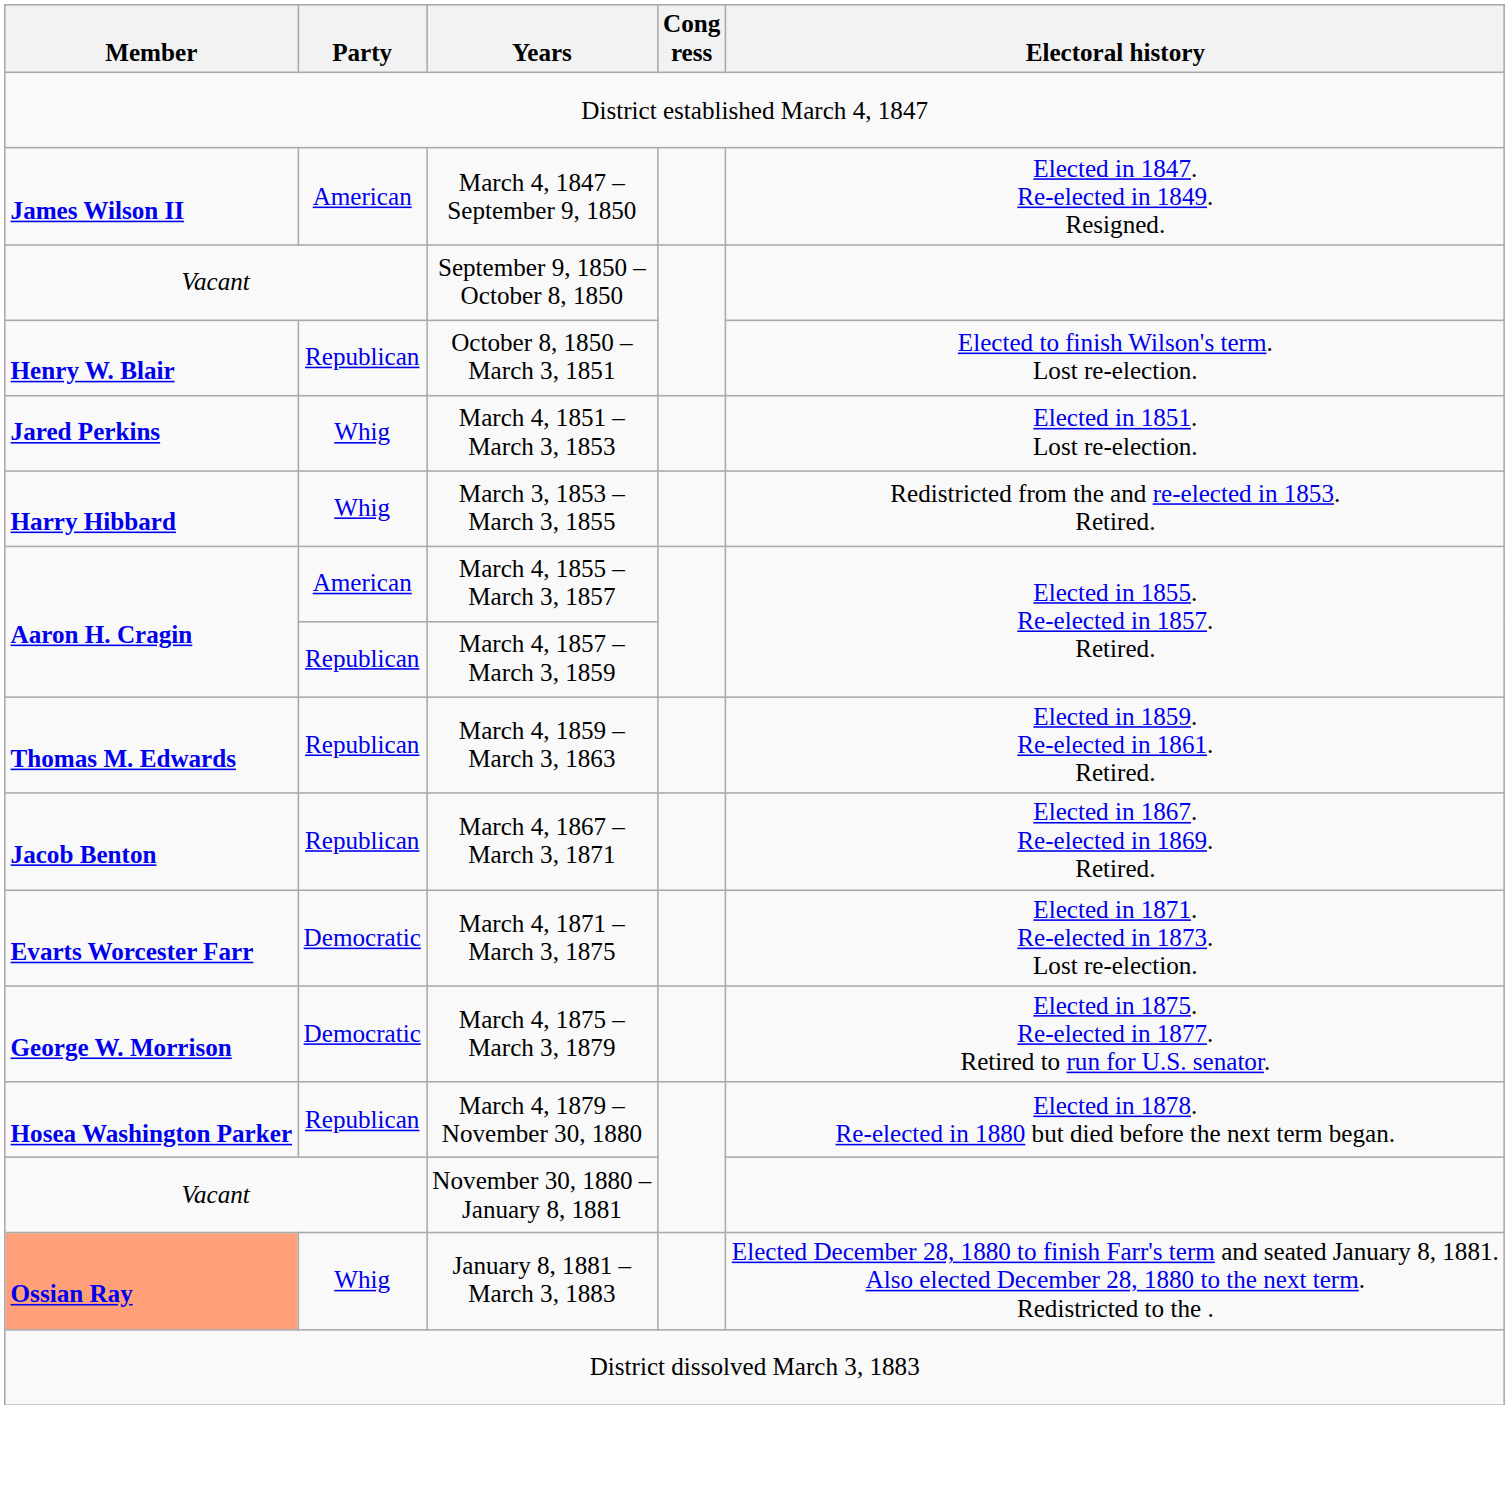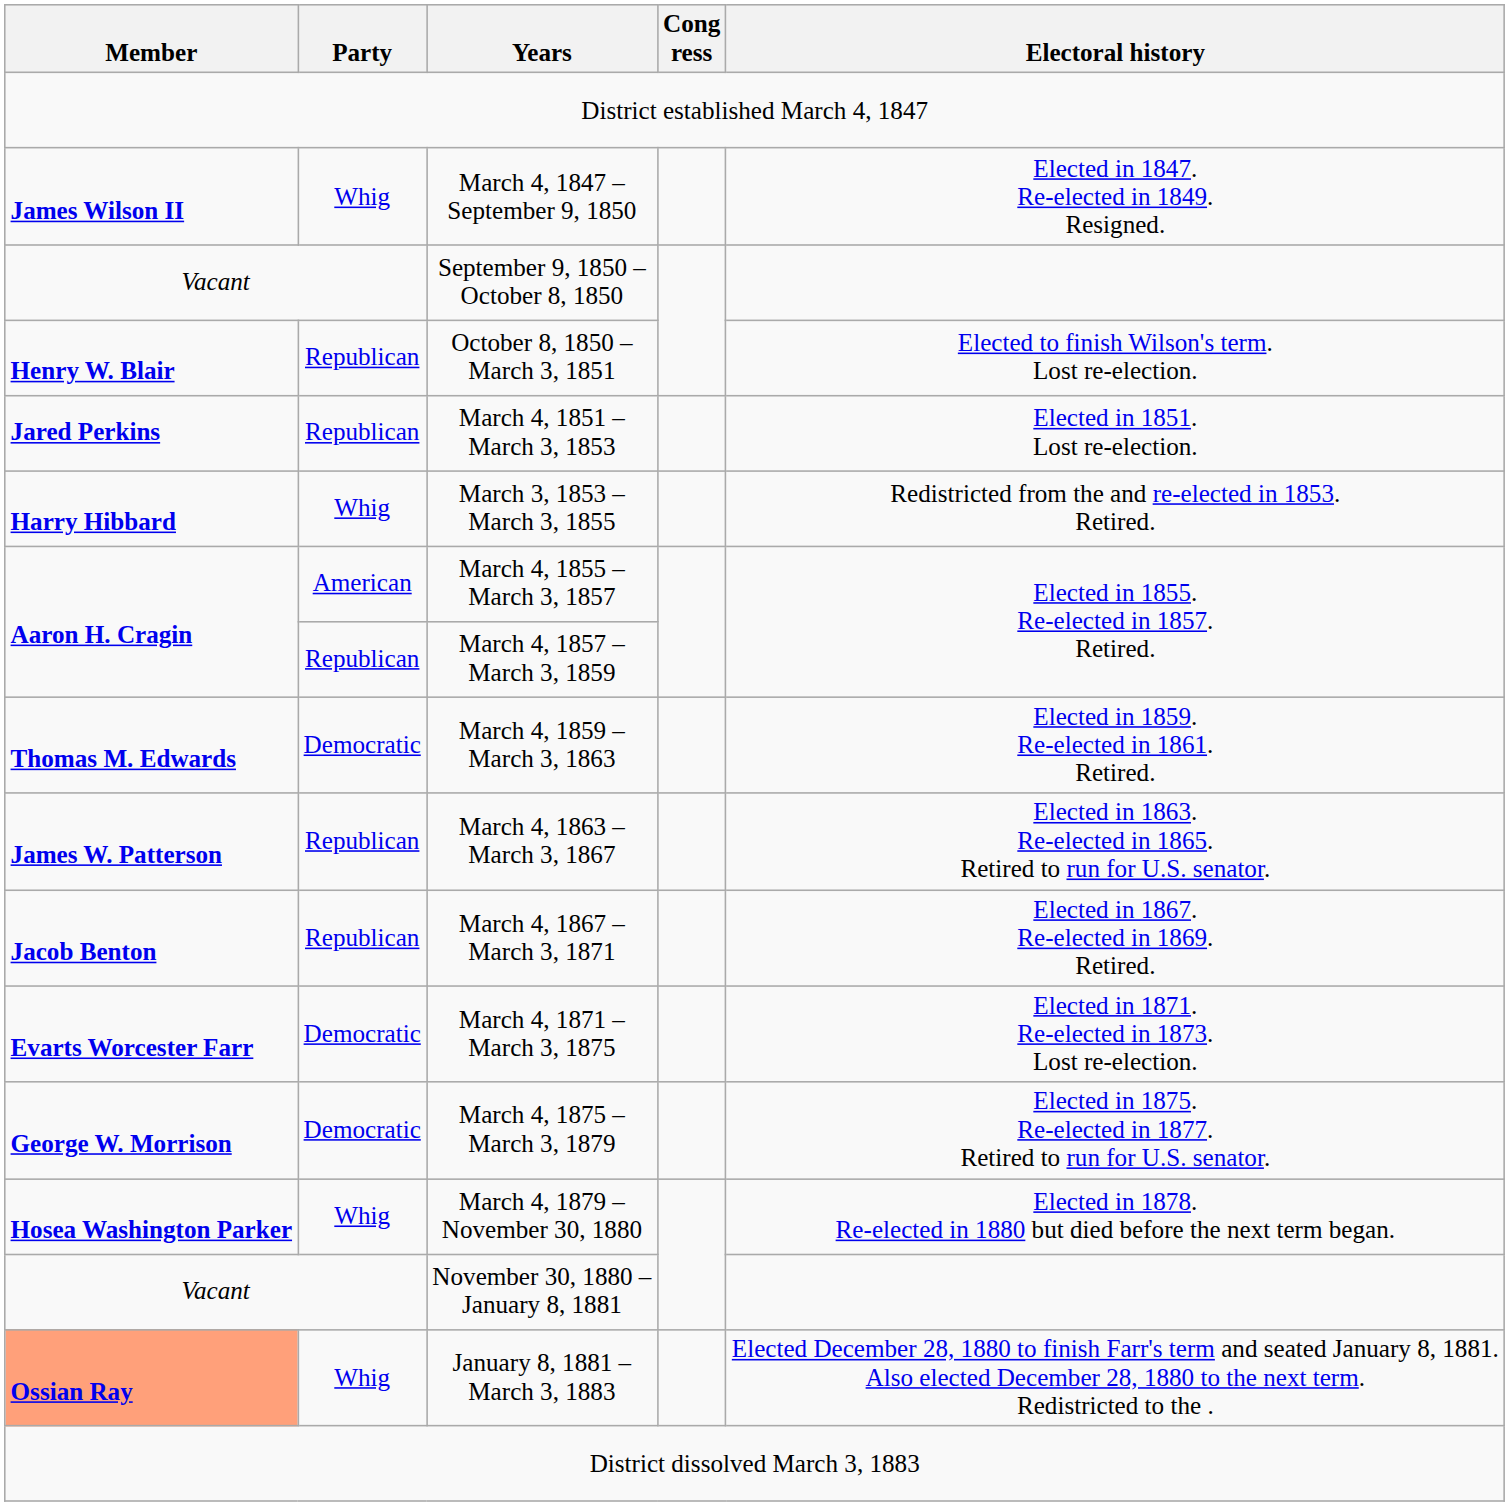 <table class=wikitable style="text-align:center">
 <tr valign=bottom>
 <th>Member<br></th>
 <th>Party</th>
 <th>Years</th>
 <th>Cong<br>ress</th>
 <th>Electoral history</th>
 </tr>
 <tr style="height:3em">
 <td colspan=5>District established March 4, 1847</td>
 </tr>
 <tr style="height:3em">
 <td align=left><br><strong><a href='#'>James Wilson II</a></strong><br></td>
-<td><a href='#'>American</a></td>
+<td><a href='#'>Whig</a></td>
 <td nowrap>March 4, 1847 –<br>September 9, 1850</td>
 <td></td>
 <td><a href='#'>Elected in 1847</a>.<br><a href='#'>Re-elected in 1849</a>.<br>Resigned.</td>
 </tr>
 <tr style="height:3em">
 <td colspan=2><em>Vacant</em></td>
 <td nowrap>September 9, 1850 –<br>October 8, 1850</td>
 <td rowspan=2></td>
 <td></td>
 </tr>
 <tr style="height:3em">
 <td align=left><br><strong><a href='#'>Henry W. Blair</a></strong><br></td>
 <td><a href='#'>Republican</a></td>
 <td nowrap>October 8, 1850 –<br>March 3, 1851</td>
 <td><a href='#'>Elected to finish Wilson's term</a>.<br>Lost re-election.</td>
 </tr>
 <tr style="height:3em">
 <td align=left><strong><a href='#'>Jared Perkins</a></strong><br></td>
-<td><a href='#'>Whig</a></td>
+<td><a href='#'>Republican</a></td>
 <td nowrap>March 4, 1851 –<br>March 3, 1853</td>
 <td></td>
 <td><a href='#'>Elected in 1851</a>.<br>Lost re-election.</td>
 </tr>
 <tr style="height:3em">
 <td align=left><br><strong><a href='#'>Harry Hibbard</a></strong><br></td>
 <td><a href='#'>Whig</a></td>
 <td nowrap>March 3, 1853 –<br>March 3, 1855</td>
 <td></td>
 <td>Redistricted from the  and <a href='#'>re-elected in 1853</a>.<br>Retired.</td>
 </tr>
 <tr style="height:3em">
 <td rowspan=2 align=left><br><strong><a href='#'>Aaron H. Cragin</a></strong><br></td>
 <td><a href='#'>American</a></td>
 <td nowrap>March 4, 1855 –<br>March 3, 1857</td>
 <td rowspan=2></td>
 <td rowspan=2><a href='#'>Elected in 1855</a>.<br><a href='#'>Re-elected in 1857</a>.<br>Retired.</td>
 </tr>
 <tr style="height:3em">
 <td><a href='#'>Republican</a></td>
 <td nowrap>March 4, 1857 –<br>March 3, 1859</td>
 </tr>
 <tr style="height:3em">
 <td align=left><br><strong><a href='#'>Thomas M. Edwards</a></strong><br></td>
-<td><a href='#'>Republican</a></td>
+<td><a href='#'>Democratic</a></td>
 <td nowrap>March 4, 1859 –<br>March 3, 1863</td>
 <td></td>
 <td><a href='#'>Elected in 1859</a>.<br><a href='#'>Re-elected in 1861</a>.<br>Retired.</td>
+</tr>
+<tr style="height:3em">
+<td align=left><br><strong><a href='#'>James W. Patterson</a></strong><br></td>
+<td><a href='#'>Republican</a></td>
+<td nowrap>March 4, 1863 –<br>March 3, 1867</td>
+<td></td>
+<td><a href='#'>Elected in 1863</a>.<br><a href='#'>Re-elected in 1865</a>.<br>Retired to <a href='#'>run for U.S. senator</a>.</td>
 </tr>
 <tr style="height:3em">
 <td align=left><br><strong><a href='#'>Jacob Benton</a></strong><br></td>
 <td><a href='#'>Republican</a></td>
 <td nowrap>March 4, 1867 –<br>March 3, 1871</td>
 <td></td>
 <td><a href='#'>Elected in 1867</a>.<br><a href='#'>Re-elected in 1869</a>.<br>Retired.</td>
 </tr>
 <tr style="height:3em">
 <td align=left><br><strong><a href='#'>Evarts Worcester Farr</a></strong><br></td>
 <td><a href='#'>Democratic</a></td>
 <td nowrap>March 4, 1871 –<br>March 3, 1875</td>
 <td></td>
 <td><a href='#'>Elected in 1871</a>.<br><a href='#'>Re-elected in 1873</a>.<br>Lost re-election.</td>
 </tr>
 <tr style="height:3em">
 <td align=left><br><strong><a href='#'>George W. Morrison</a></strong><br></td>
 <td><a href='#'>Democratic</a></td>
 <td nowrap>March 4, 1875 –<br>March 3, 1879</td>
 <td></td>
 <td><a href='#'>Elected in 1875</a>.<br><a href='#'>Re-elected in 1877</a>.<br>Retired to <a href='#'>run for U.S. senator</a>.</td>
 </tr>
 <tr style="height:3em">
 <td align=left><br><strong><a href='#'>Hosea Washington Parker</a></strong><br></td>
-<td><a href='#'>Republican</a></td>
+<td><a href='#'>Whig</a></td>
 <td nowrap>March 4, 1879 –<br>November 30, 1880</td>
 <td rowspan=2></td>
 <td><a href='#'>Elected in 1878</a>.<br><a href='#'>Re-elected in 1880</a> but died before the next term began.</td>
 </tr>
 <tr style="height:3em">
 <td colspan=2><em>Vacant</em></td>
 <td nowrap>November 30, 1880 –<br>January 8, 1881</td>
 <td></td>
 </tr>
 <tr style="height:3em">
 <td align=left style="background: lightsalmon;"><br><strong><a href='#'>Ossian Ray</a></strong><br></td>
 <td><a href='#'>Whig</a></td>
 <td nowrap>January 8, 1881 –<br>March 3, 1883</td>
 <td></td>
 <td><a href='#'>Elected December 28, 1880 to finish Farr's term</a> and seated January 8, 1881.<br><a href='#'>Also elected December 28, 1880 to the next term</a>.<br>Redistricted to the .</td>
 </tr>
 <tr style="height:3em">
 <td colspan=5>District dissolved March 3, 1883</td>
 </tr>
 </table>
